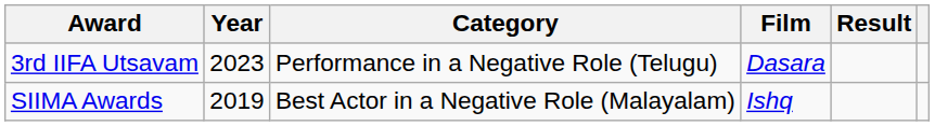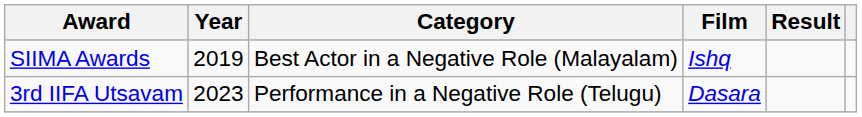 <table class="wikitable sortable">
 <tr>
 <th>Award</th>
 <th>Year</th>
 <th>Category</th>
 <th>Film</th>
 <th>Result</th>
 <th></th>
 </tr>
 <tr>
+<td><a href='#'>SIIMA Awards</a></td>
+<td>2019</td>
+<td>Best Actor in a Negative Role (Malayalam)</td>
+<td><em><a href='#'>Ishq</a></em></td>
+<td></td>
+<td></td>
+</tr>
+<tr>
 <td><a href='#'>3rd IIFA Utsavam</a></td>
 <td>2023</td>
 <td>Performance in a Negative Role (Telugu)</td>
 <td><em><a href='#'>Dasara</a></em></td>
 <td></td>
 <td></td>
 </tr>
-<tr>
-<td><a href='#'>SIIMA Awards</a></td>
-<td>2019</td>
-<td>Best Actor in a Negative Role (Malayalam)</td>
-<td><em><a href='#'>Ishq</a></em></td>
-<td></td>
-<td></td>
-</tr>
 </table>
